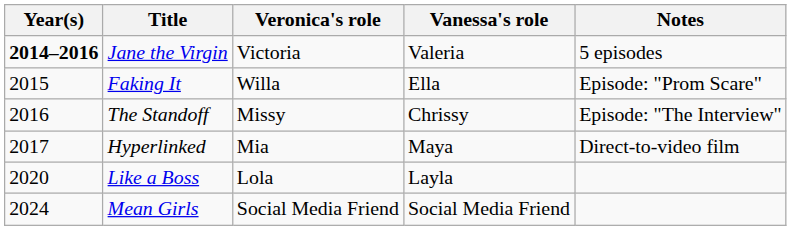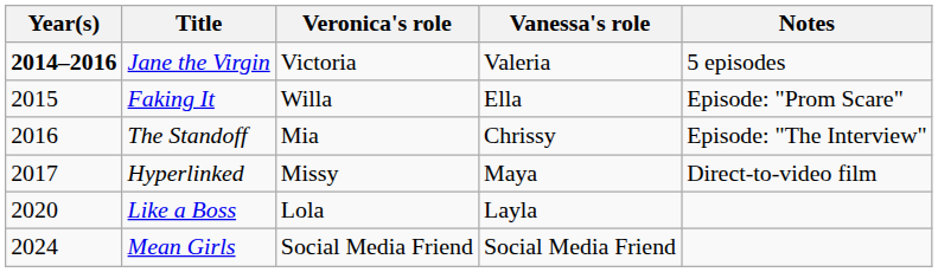 <table class="wikitable">
 <tr>
 <th>Year(s)</th>
 <th>Title</th>
 <th>Veronica's role</th>
 <th>Vanessa's role</th>
 <th>Notes</th>
 </tr>
 <tr>
 <td><strong>2014–2016</strong></td>
 <td><em><a href='#'>Jane the Virgin</a></em></td>
 <td>Victoria</td>
 <td>Valeria</td>
 <td>5 episodes</td>
 </tr>
 <tr>
 <td>2015</td>
 <td><em><a href='#'>Faking It</a></em></td>
 <td>Willa</td>
 <td>Ella</td>
 <td>Episode: "Prom Scare"</td>
 </tr>
 <tr>
 <td>2016</td>
 <td><em>The Standoff</em></td>
-<td>Missy</td>
+<td>Mia</td>
 <td>Chrissy</td>
 <td>Episode: "The Interview"</td>
 </tr>
 <tr>
 <td>2017</td>
 <td><em>Hyperlinked</em></td>
-<td>Mia</td>
+<td>Missy</td>
 <td>Maya</td>
 <td>Direct-to-video film</td>
 </tr>
 <tr>
 <td>2020</td>
 <td><em><a href='#'>Like a Boss</a></em></td>
 <td>Lola</td>
 <td>Layla</td>
 <td></td>
 </tr>
 <tr>
 <td>2024</td>
 <td><em><a href='#'>Mean Girls</a></em></td>
 <td>Social Media Friend</td>
 <td>Social Media Friend</td>
 <td></td>
 </tr>
 </table>
